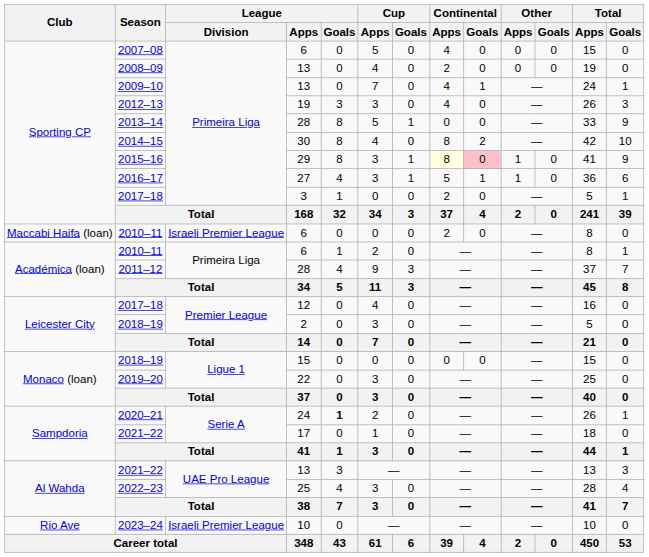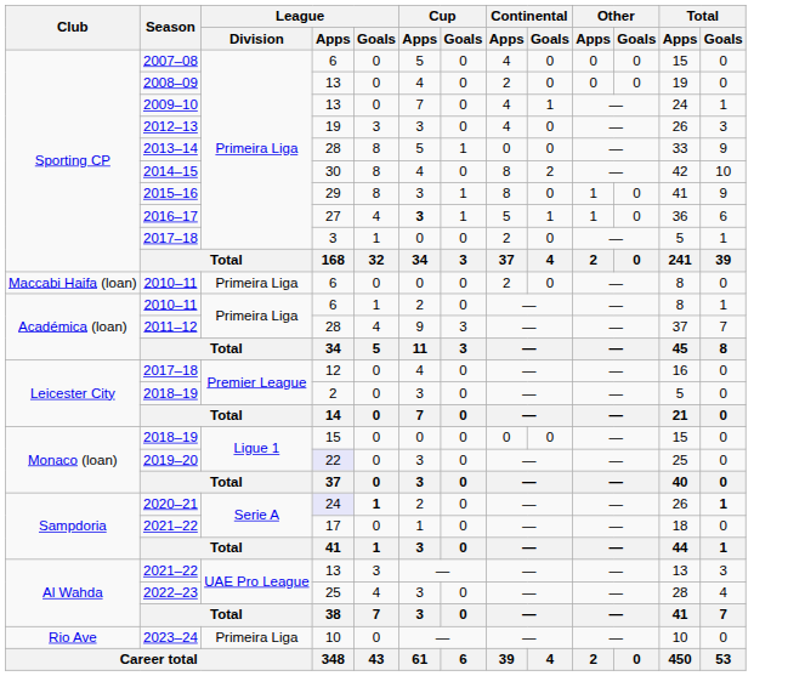 <table class="wikitable" style="text-align: center">
 <tr>
 <th rowspan="2">Club</th>
 <th rowspan="2">Season</th>
 <th colspan="3">League</th>
 <th colspan="2">Cup</th>
 <th colspan="2">Continental</th>
 <th colspan="2">Other</th>
 <th colspan=2>Total</th>
 </tr>
 <tr>
 <th>Division</th>
 <th>Apps</th>
 <th>Goals</th>
 <th>Apps</th>
 <th>Goals</th>
 <th>Apps</th>
 <th>Goals</th>
 <th>Apps</th>
 <th>Goals</th>
 <th>Apps</th>
 <th>Goals</th>
 </tr>
 <tr>
 <td rowspan="10"><a href='#'>Sporting CP</a></td>
 <td><a href='#'>2007–08</a></td>
 <td rowspan="9"><a href='#'>Primeira Liga</a></td>
 <td>6</td>
 <td>0</td>
 <td>5</td>
 <td>0</td>
 <td>4</td>
 <td>0</td>
 <td>0</td>
 <td>0</td>
 <td>15</td>
 <td>0</td>
 </tr>
 <tr>
 <td><a href='#'>2008–09</a></td>
 <td>13</td>
 <td>0</td>
 <td>4</td>
 <td>0</td>
 <td>2</td>
 <td>0</td>
 <td>0</td>
 <td>0</td>
 <td>19</td>
 <td>0</td>
 </tr>
 <tr>
 <td><a href='#'>2009–10</a></td>
 <td>13</td>
 <td>0</td>
 <td>7</td>
 <td>0</td>
 <td>4</td>
 <td>1</td>
 <td colspan="2">—</td>
 <td>24</td>
 <td>1</td>
 </tr>
 <tr>
 <td><a href='#'>2012–13</a></td>
 <td>19</td>
 <td>3</td>
 <td>3</td>
 <td>0</td>
 <td>4</td>
 <td>0</td>
 <td colspan="2">—</td>
 <td>26</td>
 <td>3</td>
 </tr>
 <tr>
 <td><a href='#'>2013–14</a></td>
 <td>28</td>
 <td>8</td>
 <td>5</td>
 <td>1</td>
 <td>0</td>
 <td>0</td>
 <td colspan="2">—</td>
 <td>33</td>
 <td>9</td>
 </tr>
 <tr>
 <td><a href='#'>2014–15</a></td>
 <td>30</td>
 <td>8</td>
 <td>4</td>
 <td>0</td>
 <td>8</td>
 <td>2</td>
 <td colspan="2">—</td>
 <td>42</td>
 <td>10</td>
 </tr>
 <tr>
 <td><a href='#'>2015–16</a></td>
 <td>29</td>
 <td>8</td>
 <td>3</td>
 <td>1</td>
-<td style="background: lightyellow;">8</td>
-<td style="background: pink;">0</td>
+<td>8</td>
+<td>0</td>
 <td>1</td>
 <td>0</td>
 <td>41</td>
 <td>9</td>
 </tr>
 <tr>
 <td><a href='#'>2016–17</a></td>
 <td>27</td>
 <td>4</td>
-<td>3</td>
+<td><strong>3</strong></td>
 <td>1</td>
 <td>5</td>
 <td>1</td>
 <td>1</td>
 <td>0</td>
 <td>36</td>
 <td>6</td>
 </tr>
 <tr>
 <td><a href='#'>2017–18</a></td>
 <td>3</td>
 <td>1</td>
 <td>0</td>
 <td>0</td>
 <td>2</td>
 <td>0</td>
 <td colspan="2">—</td>
 <td>5</td>
 <td>1</td>
 </tr>
 <tr>
 <th colspan="2">Total</th>
 <th>168</th>
 <th>32</th>
 <th>34</th>
 <th>3</th>
 <th>37</th>
 <th>4</th>
 <th>2</th>
 <th>0</th>
 <th>241</th>
 <th>39</th>
 </tr>
 <tr>
 <td><a href='#'>Maccabi Haifa</a> (loan)</td>
 <td><a href='#'>2010–11</a></td>
-<td><a href='#'>Israeli Premier League</a></td>
+<td>Primeira Liga</td>
 <td>6</td>
 <td>0</td>
 <td>0</td>
 <td>0</td>
 <td>2</td>
 <td>0</td>
 <td colspan="2">—</td>
 <td>8</td>
 <td>0</td>
 </tr>
 <tr>
 <td rowspan="3"><a href='#'>Académica</a> (loan)</td>
 <td><a href='#'>2010–11</a></td>
 <td rowspan="2">Primeira Liga</td>
 <td>6</td>
 <td>1</td>
 <td>2</td>
 <td>0</td>
 <td colspan="2">—</td>
 <td colspan="2">—</td>
 <td>8</td>
 <td>1</td>
 </tr>
 <tr>
 <td><a href='#'>2011–12</a></td>
 <td>28</td>
 <td>4</td>
 <td>9</td>
 <td>3</td>
 <td colspan="2">—</td>
 <td colspan="2">—</td>
 <td>37</td>
 <td>7</td>
 </tr>
 <tr>
 <th colspan="2">Total</th>
 <th>34</th>
 <th>5</th>
 <th>11</th>
 <th>3</th>
 <th colspan="2">—</th>
 <th colspan="2">—</th>
 <th>45</th>
 <th>8</th>
 </tr>
 <tr>
 <td rowspan="3"><a href='#'>Leicester City</a></td>
 <td><a href='#'>2017–18</a></td>
 <td rowspan="2"><a href='#'>Premier League</a></td>
 <td>12</td>
 <td>0</td>
 <td>4</td>
 <td>0</td>
 <td colspan="2">—</td>
 <td colspan="2">—</td>
 <td>16</td>
 <td>0</td>
 </tr>
 <tr>
 <td><a href='#'>2018–19</a></td>
 <td>2</td>
 <td>0</td>
 <td>3</td>
 <td>0</td>
 <td colspan="2">—</td>
 <td colspan="2">—</td>
 <td>5</td>
 <td>0</td>
 </tr>
 <tr>
 <th colspan="2">Total</th>
 <th>14</th>
 <th>0</th>
 <th>7</th>
 <th>0</th>
 <th colspan="2">—</th>
 <th colspan="2">—</th>
 <th>21</th>
 <th>0</th>
 </tr>
 <tr>
 <td rowspan="3"><a href='#'>Monaco</a> (loan)</td>
 <td><a href='#'>2018–19</a></td>
 <td rowspan="2"><a href='#'>Ligue 1</a></td>
 <td>15</td>
 <td>0</td>
 <td>0</td>
 <td>0</td>
 <td>0</td>
 <td>0</td>
 <td colspan="2">—</td>
 <td>15</td>
 <td>0</td>
 </tr>
 <tr>
 <td><a href='#'>2019–20</a></td>
-<td>22</td>
+<td style="background: lavender;">22</td>
 <td>0</td>
 <td>3</td>
 <td>0</td>
 <td colspan="2">—</td>
 <td colspan="2">—</td>
 <td>25</td>
 <td>0</td>
 </tr>
 <tr>
 <th colspan="2">Total</th>
 <th>37</th>
 <th>0</th>
 <th>3</th>
 <th>0</th>
 <th colspan="2">—</th>
 <th colspan="2">—</th>
 <th>40</th>
 <th>0</th>
 </tr>
 <tr>
 <td rowspan="3"><a href='#'>Sampdoria</a></td>
 <td><a href='#'>2020–21</a></td>
 <td rowspan="2"><a href='#'>Serie A</a></td>
-<td>24</td>
+<td style="background: lavender;">24</td>
 <td><strong>1</strong></td>
 <td>2</td>
 <td>0</td>
 <td colspan="2">—</td>
 <td colspan="2">—</td>
 <td>26</td>
-<td>1</td>
+<td><strong>1</strong></td>
 </tr>
 <tr>
 <td><a href='#'>2021–22</a></td>
 <td>17</td>
 <td>0</td>
 <td>1</td>
 <td>0</td>
 <td colspan="2">—</td>
 <td colspan="2">—</td>
 <td>18</td>
 <td>0</td>
 </tr>
 <tr>
 <th colspan="2">Total</th>
 <th>41</th>
 <th>1</th>
 <th>3</th>
 <th>0</th>
 <th colspan="2">—</th>
 <th colspan="2">—</th>
 <th>44</th>
 <th>1</th>
 </tr>
 <tr>
 <td rowspan="3"><a href='#'>Al Wahda</a></td>
 <td><a href='#'>2021–22</a></td>
 <td rowspan="2"><a href='#'>UAE Pro League</a></td>
 <td>13</td>
 <td>3</td>
 <td colspan="2">—</td>
 <td colspan="2">—</td>
 <td colspan="2">—</td>
 <td>13</td>
 <td>3</td>
 </tr>
 <tr>
 <td><a href='#'>2022–23</a></td>
 <td>25</td>
 <td>4</td>
 <td>3</td>
 <td>0</td>
 <td colspan="2">—</td>
 <td colspan="2">—</td>
 <td>28</td>
 <td>4</td>
 </tr>
 <tr>
 <th colspan="2">Total</th>
 <th>38</th>
 <th>7</th>
 <th>3</th>
 <th>0</th>
 <th colspan="2">—</th>
 <th colspan="2">—</th>
 <th>41</th>
 <th>7</th>
 </tr>
 <tr>
 <td><a href='#'>Rio Ave</a></td>
 <td><a href='#'>2023–24</a></td>
-<td><a href='#'>Israeli Premier League</a></td>
+<td>Primeira Liga</td>
 <td>10</td>
 <td>0</td>
 <td colspan="2">—</td>
 <td colspan="2">—</td>
 <td colspan="2">—</td>
 <td>10</td>
 <td>0</td>
 </tr>
 <tr>
 <th colspan="3">Career total</th>
 <th>348</th>
 <th>43</th>
 <th>61</th>
 <th>6</th>
 <th>39</th>
 <th>4</th>
 <th>2</th>
 <th>0</th>
 <th>450</th>
 <th>53</th>
 </tr>
 </table>
